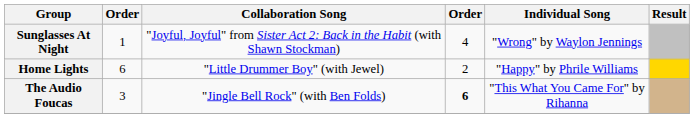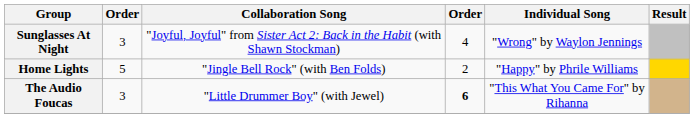 <table class="wikitable plainrowheaders" style="text-align:center;">
 <tr>
 <th scope="col">Group</th>
 <th scope="col">Order</th>
 <th scope="col">Collaboration Song</th>
 <th scope="col">Order</th>
 <th scope="col">Individual Song</th>
 <th scope="col">Result</th>
 </tr>
 <tr>
 <th scope="row">Sunglasses At Night</th>
-<td>1</td>
+<td>3</td>
 <td>"<a href='#'>Joyful, Joyful</a>" from <em><a href='#'>Sister Act 2: Back in the Habit</a></em> (with <a href='#'>Shawn Stockman</a>)</td>
 <td>4</td>
 <td>"<a href='#'>Wrong</a>" by <a href='#'>Waylon Jennings</a></td>
 <td style="background:silver;"></td>
 </tr>
 <tr>
 <th scope="row">Home Lights</th>
-<td>6</td>
-<td>"<a href='#'>Little Drummer Boy</a>" (with Jewel)</td>
+<td>5</td>
+<td>"<a href='#'>Jingle Bell Rock</a>" (with <a href='#'>Ben Folds</a>)</td>
 <td>2</td>
 <td>"<a href='#'>Happy</a>" by <a href='#'>Phrile Williams</a></td>
 <td style="background:gold;"></td>
 </tr>
 <tr>
 <th scope="row">The Audio Foucas</th>
 <td>3</td>
-<td>"<a href='#'>Jingle Bell Rock</a>" (with <a href='#'>Ben Folds</a>)</td>
+<td>"<a href='#'>Little Drummer Boy</a>" (with Jewel)</td>
 <td><strong>6</strong></td>
 <td>"<a href='#'>This What You Came For</a>" by <a href='#'>Rihanna</a></td>
 <td style="background:tan;"></td>
 </tr>
 <tr>
 </tr>
 </table>
